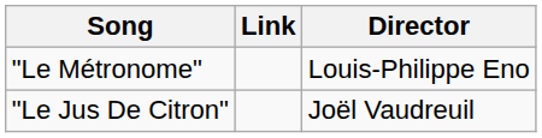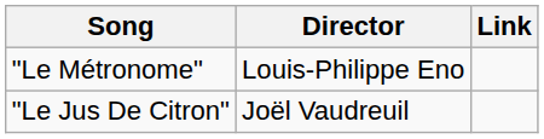 <table class="wikitable">
 <tr>
 <th>Song</th>
+<th>Director</th>
 <th>Link</th>
-<th>Director</th>
 </tr>
 <tr>
 <td>"Le Métronome"</td>
+<td>Louis-Philippe Eno</td>
 <td></td>
-<td>Louis-Philippe Eno</td>
 </tr>
 <tr>
 <td>"Le Jus De Citron"</td>
+<td>Joël Vaudreuil</td>
 <td></td>
-<td>Joël Vaudreuil</td>
 </tr>
 </table>
